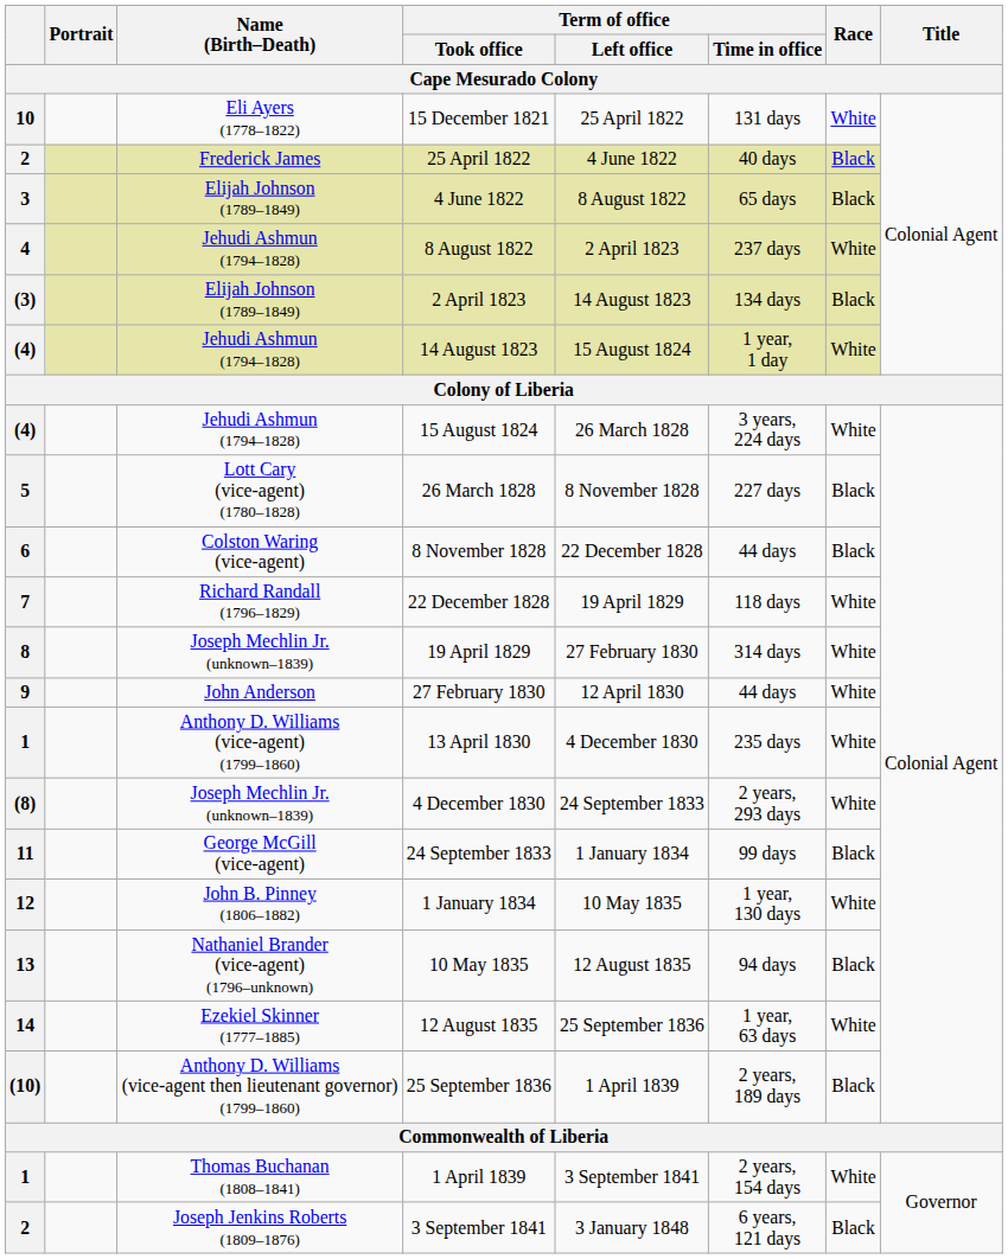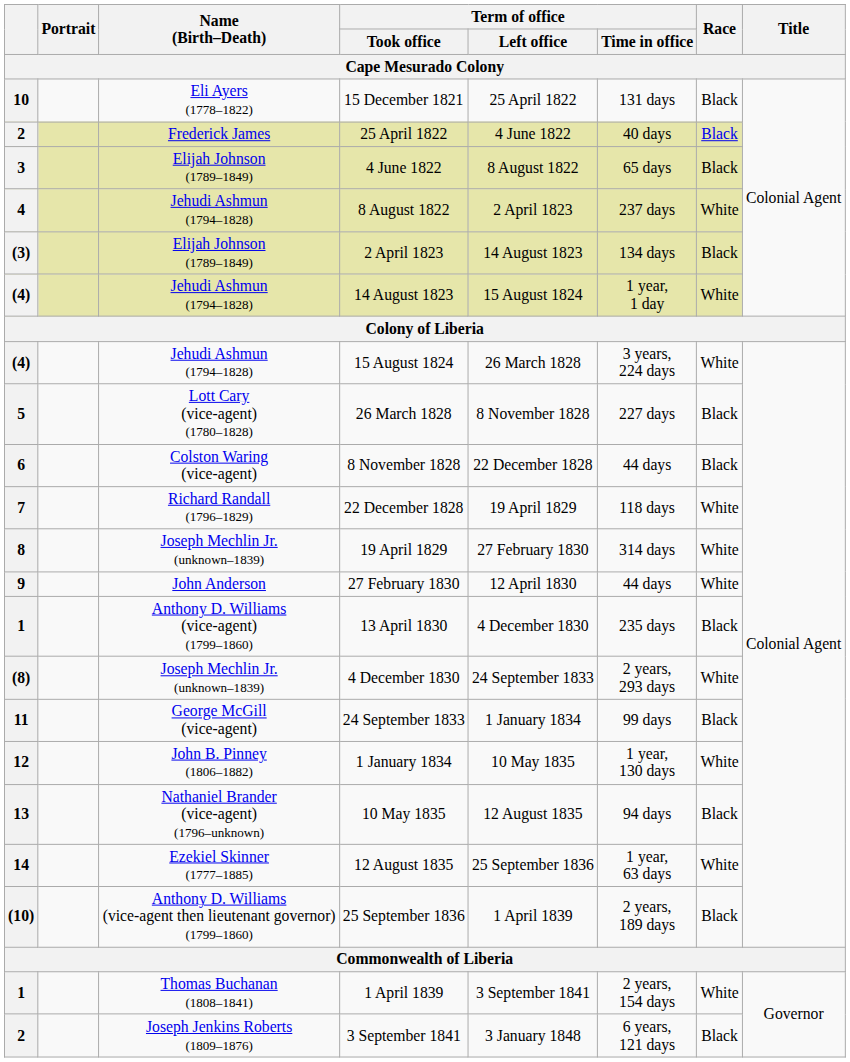 <table class="wikitable" style="text-align:center">
 <tr>
 <th rowspan="2"></th>
 <th rowspan="2"><strong>Portrait</strong></th>
 <th rowspan="2"><strong>Name</strong><br><strong>(Birth–Death)</strong></th>
 <th colspan="3">Term of office</th>
 <th rowspan="2">Race</th>
 <th rowspan="2">Title</th>
 </tr>
 <tr>
 <th>Took office</th>
 <th>Left office</th>
 <th>Time in office</th>
 </tr>
 <tr>
 <th colspan="8">Cape Mesurado Colony</th>
 </tr>
 <tr>
 <th>10</th>
 <td></td>
 <td><a href='#'>Eli Ayers</a><br><small>(1778–1822)</small></td>
 <td>15 December 1821</td>
 <td>25 April 1822</td>
 <td>131 days</td>
-<td><a href='#'>White</a></td>
+<td>Black</td>
 <td rowspan="6">Colonial Agent</td>
 </tr>
 <tr style="background:#e6e6aa;">
 <th>2</th>
 <td></td>
 <td><a href='#'>Frederick James</a><br></td>
 <td>25 April 1822</td>
 <td>4 June 1822</td>
 <td>40 days</td>
 <td><a href='#'>Black</a></td>
 </tr>
 <tr style="background:#e6e6aa;">
 <th>3</th>
 <td></td>
 <td><a href='#'>Elijah Johnson</a><br><small>(1789–1849)</small><br></td>
 <td>4 June 1822</td>
 <td>8 August 1822</td>
 <td>65 days</td>
 <td>Black</td>
 </tr>
 <tr style="background:#e6e6aa;">
 <th>4</th>
 <td></td>
 <td><a href='#'>Jehudi Ashmun</a><br><small>(1794–1828)</small><br></td>
 <td>8 August 1822</td>
 <td>2 April 1823</td>
 <td>237 days</td>
 <td>White</td>
 </tr>
 <tr style="background:#e6e6aa;">
 <th>(3)</th>
 <td></td>
 <td><a href='#'>Elijah Johnson</a><br><small>(1789–1849)</small><br></td>
 <td>2 April 1823</td>
 <td>14 August 1823</td>
 <td>134 days</td>
 <td>Black</td>
 </tr>
 <tr style="background:#e6e6aa;">
 <th>(4)</th>
 <td></td>
 <td><a href='#'>Jehudi Ashmun</a><br><small>(1794–1828)</small><br></td>
 <td>14 August 1823</td>
 <td>15 August 1824</td>
 <td>1 year,<br>1 day</td>
 <td>White</td>
 </tr>
 <tr>
 <th colspan="8">Colony of Liberia</th>
 </tr>
 <tr>
 <th>(4)</th>
 <td></td>
 <td><a href='#'>Jehudi Ashmun</a><br><small>(1794–1828)</small></td>
 <td>15 August 1824</td>
 <td>26 March 1828</td>
 <td>3 years,<br>224 days</td>
 <td>White</td>
 <td rowspan="13">Colonial Agent</td>
 </tr>
 <tr>
 <th>5</th>
 <td></td>
 <td><a href='#'>Lott Cary</a><br>(vice-agent)<br><small>(1780–1828)</small></td>
 <td>26 March 1828</td>
 <td>8 November 1828</td>
 <td>227 days</td>
 <td>Black</td>
 </tr>
 <tr>
 <th>6</th>
 <td></td>
 <td><a href='#'>Colston Waring</a><br>(vice-agent)</td>
 <td>8 November 1828</td>
 <td>22 December 1828</td>
 <td>44 days</td>
 <td>Black</td>
 </tr>
 <tr>
 <th>7</th>
 <td></td>
 <td><a href='#'>Richard Randall</a><br><small>(1796–1829)</small></td>
 <td>22 December 1828</td>
 <td>19 April 1829</td>
 <td>118 days</td>
 <td>White</td>
 </tr>
 <tr>
 <th>8</th>
 <td></td>
 <td><a href='#'>Joseph Mechlin Jr.</a><br><small>(unknown–1839)</small></td>
 <td>19 April 1829</td>
 <td>27 February 1830</td>
 <td>314 days</td>
 <td>White</td>
 </tr>
 <tr>
 <th>9</th>
 <td></td>
 <td><a href='#'>John Anderson</a></td>
 <td>27 February 1830</td>
 <td>12 April 1830</td>
 <td>44 days</td>
 <td>White</td>
 </tr>
 <tr>
 <th>1</th>
 <td></td>
 <td><a href='#'>Anthony D. Williams</a><br>(vice-agent)<br><small>(1799–1860)</small></td>
 <td>13 April 1830</td>
 <td>4 December 1830</td>
 <td>235 days</td>
-<td>White</td>
+<td>Black</td>
 </tr>
 <tr>
 <th>(8)</th>
 <td></td>
 <td><a href='#'>Joseph Mechlin Jr.</a><br><small>(unknown–1839)</small></td>
 <td>4 December 1830</td>
 <td>24 September 1833</td>
 <td>2 years,<br>293 days</td>
 <td>White</td>
 </tr>
 <tr>
 <th>11</th>
 <td></td>
 <td><a href='#'>George McGill</a><br>(vice-agent)</td>
 <td>24 September 1833</td>
 <td>1 January 1834</td>
 <td>99 days</td>
 <td>Black</td>
 </tr>
 <tr>
 <th>12</th>
 <td></td>
 <td><a href='#'>John B. Pinney</a><br><small>(1806–1882)</small></td>
 <td>1 January 1834</td>
 <td>10 May 1835</td>
 <td>1 year,<br>130 days</td>
 <td>White</td>
 </tr>
 <tr>
 <th>13</th>
 <td></td>
 <td><a href='#'>Nathaniel Brander</a><br>(vice-agent)<br><small>(1796–unknown)</small></td>
 <td>10 May 1835</td>
 <td>12 August 1835</td>
 <td>94 days</td>
 <td>Black</td>
 </tr>
 <tr>
 <th>14</th>
 <td></td>
 <td><a href='#'>Ezekiel Skinner</a><br><small>(1777–1885)</small></td>
 <td>12 August 1835</td>
 <td>25 September 1836</td>
 <td>1 year,<br>63 days</td>
 <td>White</td>
 </tr>
 <tr>
 <th>(10)</th>
 <td></td>
 <td><a href='#'>Anthony D. Williams</a><br>(vice-agent then lieutenant governor)<br><small>(1799–1860)</small></td>
 <td>25 September 1836</td>
 <td>1 April 1839</td>
 <td>2 years,<br>189 days</td>
 <td>Black</td>
 </tr>
 <tr>
 <th colspan="8">Commonwealth of Liberia</th>
 </tr>
 <tr>
 <th>1</th>
 <td></td>
 <td><a href='#'>Thomas Buchanan</a><br><small>(1808–1841)</small></td>
 <td>1 April 1839</td>
 <td>3 September 1841</td>
 <td>2 years,<br>154 days</td>
 <td>White</td>
 <td rowspan="2">Governor</td>
 </tr>
 <tr>
 <th>2</th>
 <td></td>
 <td><a href='#'>Joseph Jenkins Roberts</a><br><small>(1809–1876)</small></td>
 <td>3 September 1841</td>
 <td>3 January 1848</td>
 <td>6 years,<br>121 days</td>
 <td>Black</td>
 </tr>
 </table>
